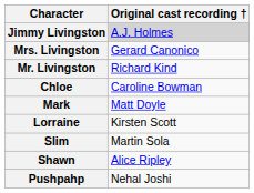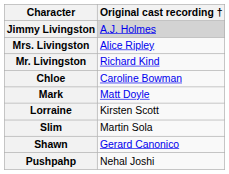 <table class="wikitable">
 <tr>
 <th>Character</th>
 <th>Original cast recording †</th>
 </tr>
 <tr>
 <th>Jimmy Livingston</th>
 <td style="background: lightgrey;"><a href='#'>A.J. Holmes</a></td>
 </tr>
 <tr>
 <th>Mrs. Livingston</th>
-<td><a href='#'>Gerard Canonico</a></td>
+<td><a href='#'>Alice Ripley</a></td>
 </tr>
 <tr>
 <th>Mr. Livingston</th>
 <td><a href='#'>Richard Kind</a></td>
 </tr>
 <tr>
 <th>Chloe</th>
 <td><a href='#'>Caroline Bowman</a></td>
 </tr>
 <tr>
 <th>Mark</th>
 <td><a href='#'>Matt Doyle</a></td>
 </tr>
 <tr>
 <th>Lorraine</th>
 <td>Kirsten Scott</td>
 </tr>
 <tr>
 <th>Slim</th>
 <td>Martin Sola</td>
 </tr>
 <tr>
 <th>Shawn</th>
-<td><a href='#'>Alice Ripley</a></td>
+<td><a href='#'>Gerard Canonico</a></td>
 </tr>
 <tr>
 <th>Pushpahp</th>
 <td>Nehal Joshi</td>
 </tr>
 </table>
